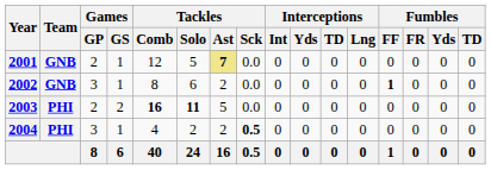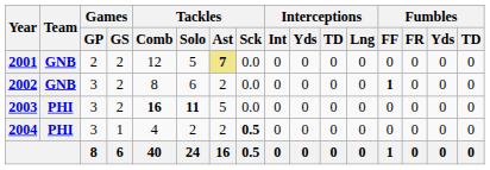 <table class="wikitable" style="text-align:center">
 <tr>
 <th rowspan="2">Year</th>
 <th rowspan="2">Team</th>
 <th colspan="2">Games</th>
 <th colspan="4">Tackles</th>
 <th colspan="4">Interceptions</th>
 <th colspan="4">Fumbles</th>
 </tr>
 <tr>
 <th>GP</th>
 <th>GS</th>
 <th>Comb</th>
 <th>Solo</th>
 <th>Ast</th>
 <th>Sck</th>
 <th>Int</th>
 <th>Yds</th>
 <th>TD</th>
 <th>Lng</th>
 <th>FF</th>
 <th>FR</th>
 <th>Yds</th>
 <th>TD</th>
 </tr>
 <tr>
 <th><a href='#'>2001</a></th>
 <th><a href='#'>GNB</a></th>
 <td>2</td>
-<td>1</td>
+<td>2</td>
 <td>12</td>
 <td>5</td>
 <td style="background: khaki;"><strong>7</strong></td>
 <td>0.0</td>
 <td>0</td>
 <td>0</td>
 <td>0</td>
 <td>0</td>
 <td>0</td>
 <td>0</td>
 <td>0</td>
 <td>0</td>
 </tr>
 <tr>
 <th><a href='#'>2002</a></th>
 <th><a href='#'>GNB</a></th>
 <td>3</td>
-<td>1</td>
+<td>2</td>
 <td>8</td>
 <td>6</td>
 <td>2</td>
 <td>0.0</td>
 <td>0</td>
 <td>0</td>
 <td>0</td>
 <td>0</td>
 <td><strong>1</strong></td>
 <td>0</td>
 <td>0</td>
 <td>0</td>
 </tr>
 <tr>
 <th><a href='#'>2003</a></th>
 <th><a href='#'>PHI</a></th>
-<td>2</td>
+<td>3</td>
 <td>2</td>
 <td><strong>16</strong></td>
 <td><strong>11</strong></td>
 <td>5</td>
 <td>0.0</td>
 <td>0</td>
 <td>0</td>
 <td>0</td>
 <td>0</td>
 <td>0</td>
 <td>0</td>
 <td>0</td>
 <td>0</td>
 </tr>
 <tr>
 <th><a href='#'>2004</a></th>
 <th><a href='#'>PHI</a></th>
 <td>3</td>
 <td>1</td>
 <td>4</td>
 <td>2</td>
 <td>2</td>
 <td><strong>0.5</strong></td>
 <td>0</td>
 <td>0</td>
 <td>0</td>
 <td>0</td>
 <td>0</td>
 <td>0</td>
 <td>0</td>
 <td>0</td>
 </tr>
 <tr>
 <th colspan="2"></th>
 <th>8</th>
 <th>6</th>
 <th>40</th>
 <th>24</th>
 <th>16</th>
 <th>0.5</th>
 <th>0</th>
 <th>0</th>
 <th>0</th>
 <th>0</th>
 <th>1</th>
 <th>0</th>
 <th>0</th>
 <th>0</th>
 </tr>
 </table>
